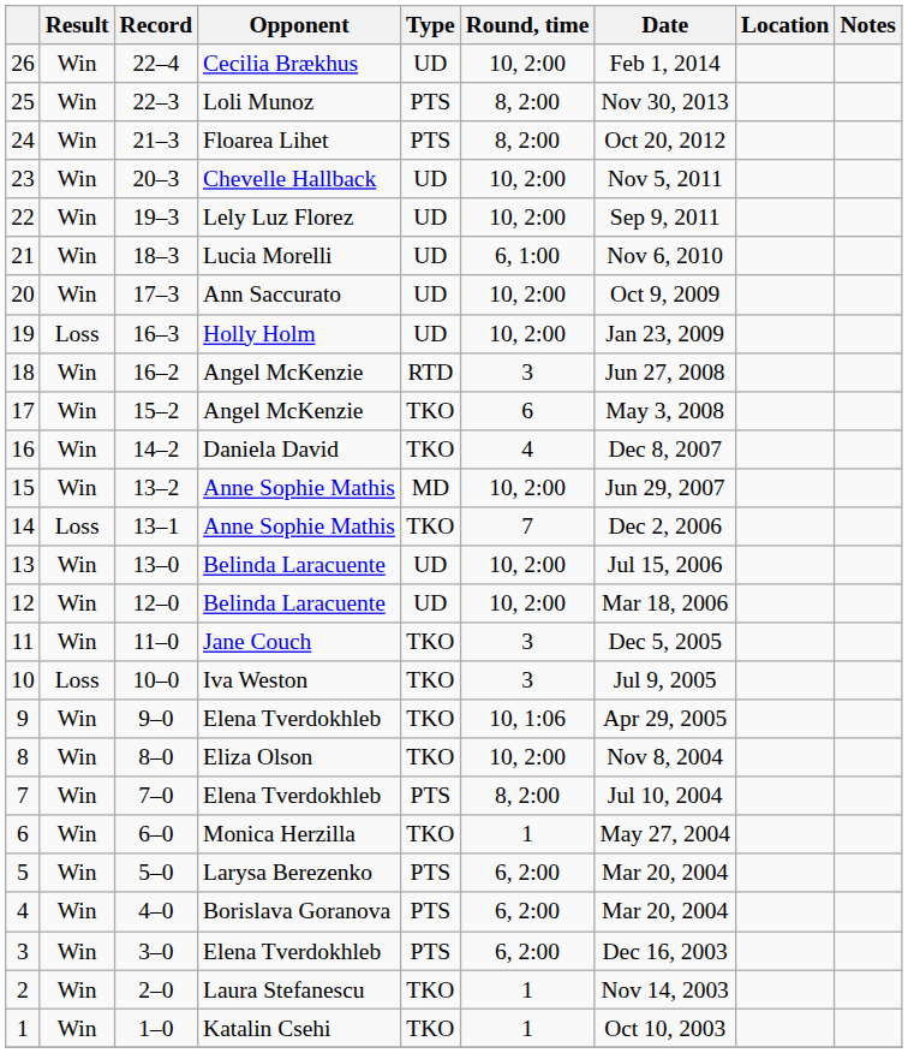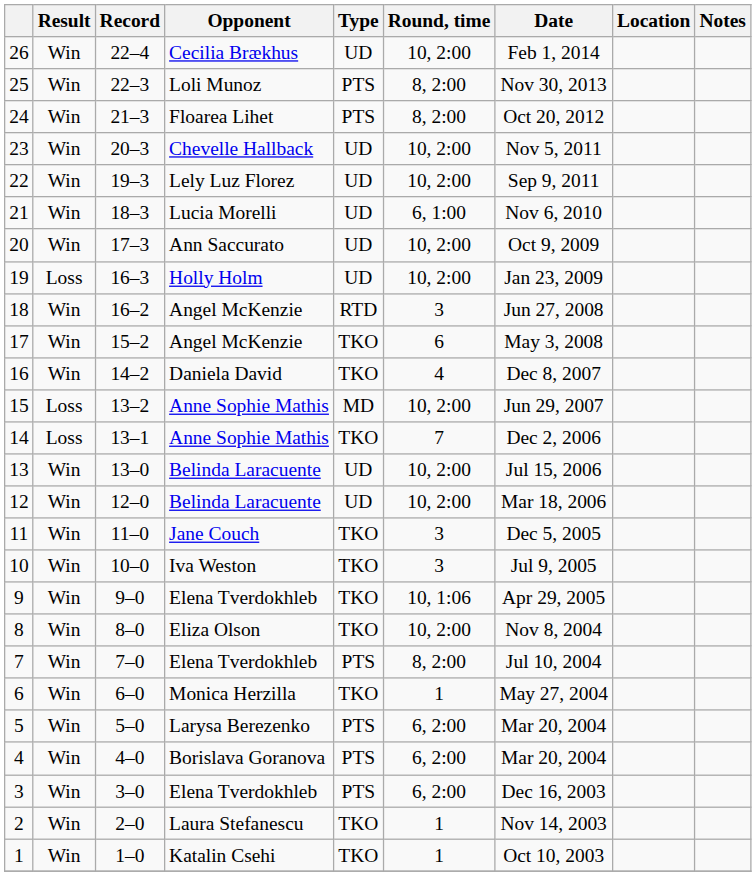 <table class="wikitable" style="text-align:center; font-size:95%">
 <tr>
 <th></th>
 <th>Result</th>
 <th>Record</th>
 <th>Opponent</th>
 <th>Type</th>
 <th>Round, time</th>
 <th>Date</th>
 <th>Location</th>
 <th>Notes</th>
 </tr>
 <tr>
 <td>26</td>
 <td>Win</td>
 <td>22–4</td>
 <td style="text-align:left;"> <a href='#'>Cecilia Brækhus</a></td>
 <td>UD</td>
 <td>10, 2:00</td>
 <td>Feb 1, 2014</td>
 <td style="text-align:left;"></td>
 <td style="text-align:left;"></td>
 </tr>
 <tr>
 <td>25</td>
 <td>Win</td>
 <td>22–3</td>
 <td style="text-align:left;"> Loli Munoz</td>
 <td>PTS</td>
 <td>8, 2:00</td>
 <td>Nov 30, 2013</td>
 <td style="text-align:left;"> </td>
 <td style="text-align:left;"></td>
 </tr>
 <tr>
 <td>24</td>
 <td>Win</td>
 <td>21–3</td>
 <td style="text-align:left;"> Floarea Lihet</td>
 <td>PTS</td>
 <td>8, 2:00</td>
 <td>Oct 20, 2012</td>
 <td style="text-align:left;"> </td>
 <td style="text-align:left;"></td>
 </tr>
 <tr>
 <td>23</td>
 <td>Win</td>
 <td>20–3</td>
 <td style="text-align:left;"> <a href='#'>Chevelle Hallback</a></td>
 <td>UD</td>
 <td>10, 2:00</td>
 <td>Nov 5, 2011</td>
 <td style="text-align:left;"> </td>
 <td style="text-align:left;"></td>
 </tr>
 <tr>
 <td>22</td>
 <td>Win</td>
 <td>19–3</td>
 <td style="text-align:left;"> Lely Luz Florez</td>
 <td>UD</td>
 <td>10, 2:00</td>
 <td>Sep 9, 2011</td>
 <td style="text-align:left;"> </td>
 <td style="text-align:left;"></td>
 </tr>
 <tr>
 <td>21</td>
 <td>Win</td>
 <td>18–3</td>
 <td style="text-align:left;">  Lucia Morelli</td>
 <td>UD</td>
 <td>6, 1:00</td>
 <td>Nov 6, 2010</td>
 <td style="text-align:left;"> </td>
 <td style="text-align:left;"></td>
 </tr>
 <tr>
 <td>20</td>
 <td>Win</td>
 <td>17–3</td>
 <td style="text-align:left;"> Ann Saccurato</td>
 <td>UD</td>
 <td>10, 2:00</td>
 <td>Oct 9, 2009</td>
 <td style="text-align:left;"> </td>
 <td style="text-align:left;"></td>
 </tr>
 <tr>
 <td>19</td>
 <td>Loss</td>
 <td>16–3</td>
 <td style="text-align:left;"> <a href='#'>Holly Holm</a></td>
 <td>UD</td>
 <td>10, 2:00</td>
 <td>Jan 23, 2009</td>
 <td style="text-align:left;"> </td>
 <td style="text-align:left;"></td>
 </tr>
 <tr>
 <td>18</td>
 <td>Win</td>
 <td>16–2</td>
 <td style="text-align:left;"> Angel McKenzie</td>
 <td>RTD</td>
 <td>3</td>
 <td>Jun 27, 2008</td>
 <td style="text-align:left;"> </td>
 <td style="text-align:left;"></td>
 </tr>
 <tr>
 <td>17</td>
 <td>Win</td>
 <td>15–2</td>
 <td style="text-align:left;"> Angel McKenzie</td>
 <td>TKO</td>
 <td>6</td>
 <td>May 3, 2008</td>
 <td style="text-align:left;"> </td>
 <td style="text-align:left;"></td>
 </tr>
 <tr>
 <td>16</td>
 <td>Win</td>
 <td>14–2</td>
 <td style="text-align:left;"> Daniela David</td>
 <td>TKO</td>
 <td>4</td>
 <td>Dec 8, 2007</td>
 <td style="text-align:left;"> </td>
 <td style="text-align:left;"></td>
 </tr>
 <tr>
 <td>15</td>
-<td>Win</td>
+<td>Loss</td>
 <td>13–2</td>
 <td style="text-align:left;"> <a href='#'>Anne Sophie Mathis</a></td>
 <td>MD</td>
 <td>10, 2:00</td>
 <td>Jun 29, 2007</td>
 <td style="text-align:left;"> </td>
 <td style="text-align:left;"></td>
 </tr>
 <tr>
 <td>14</td>
 <td>Loss</td>
 <td>13–1</td>
 <td style="text-align:left;"> <a href='#'>Anne Sophie Mathis</a></td>
 <td>TKO</td>
 <td>7</td>
 <td>Dec 2, 2006</td>
 <td style="text-align:left;"> </td>
 <td style="text-align:left;"></td>
 </tr>
 <tr>
 <td>13</td>
 <td>Win</td>
 <td>13–0</td>
 <td style="text-align:left;"> <a href='#'>Belinda Laracuente</a></td>
 <td>UD</td>
 <td>10, 2:00</td>
 <td>Jul 15, 2006</td>
 <td style="text-align:left;"> </td>
 <td style="text-align:left;"></td>
 </tr>
 <tr>
 <td>12</td>
 <td>Win</td>
 <td>12–0</td>
 <td style="text-align:left;"> <a href='#'>Belinda Laracuente</a></td>
 <td>UD</td>
 <td>10, 2:00</td>
 <td>Mar 18, 2006</td>
 <td style="text-align:left;"> </td>
 <td style="text-align:left;"></td>
 </tr>
 <tr>
 <td>11</td>
 <td>Win</td>
 <td>11–0</td>
 <td style="text-align:left;"> <a href='#'>Jane Couch</a></td>
 <td>TKO</td>
 <td>3</td>
 <td>Dec 5, 2005</td>
 <td style="text-align:left;"> </td>
 <td style="text-align:left;"></td>
 </tr>
 <tr>
 <td>10</td>
-<td>Loss</td>
+<td>Win</td>
 <td>10–0</td>
 <td style="text-align:left;"> Iva Weston</td>
 <td>TKO</td>
 <td>3</td>
 <td>Jul 9, 2005</td>
 <td style="text-align:left;"> </td>
 <td style="text-align:left;"></td>
 </tr>
 <tr>
 <td>9</td>
 <td>Win</td>
 <td>9–0</td>
 <td style="text-align:left;"> Elena Tverdokhleb</td>
 <td>TKO</td>
 <td>10, 1:06</td>
 <td>Apr 29, 2005</td>
 <td style="text-align:left;"> </td>
 <td style="text-align:left;"></td>
 </tr>
 <tr>
 <td>8</td>
 <td>Win</td>
 <td>8–0</td>
 <td style="text-align:left;"> Eliza Olson</td>
 <td>TKO</td>
 <td>10, 2:00</td>
 <td>Nov 8, 2004</td>
 <td style="text-align:left;"> </td>
 <td style="text-align:left;"></td>
 </tr>
 <tr>
 <td>7</td>
 <td>Win</td>
 <td>7–0</td>
 <td style="text-align:left;"> Elena Tverdokhleb</td>
 <td>PTS</td>
 <td>8, 2:00</td>
 <td>Jul 10, 2004</td>
 <td style="text-align:left;"> </td>
 <td style="text-align:left;"></td>
 </tr>
 <tr>
 <td>6</td>
 <td>Win</td>
 <td>6–0</td>
 <td style="text-align:left;"> Monica Herzilla</td>
 <td>TKO</td>
 <td>1</td>
 <td>May 27, 2004</td>
 <td style="text-align:left;"> </td>
 <td style="text-align:left;"></td>
 </tr>
 <tr>
 <td>5</td>
 <td>Win</td>
 <td>5–0</td>
 <td style="text-align:left;"> Larysa Berezenko</td>
 <td>PTS</td>
 <td>6, 2:00</td>
 <td>Mar 20, 2004</td>
 <td style="text-align:left;"> </td>
 <td style="text-align:left;"></td>
 </tr>
 <tr>
 <td>4</td>
 <td>Win</td>
 <td>4–0</td>
 <td style="text-align:left;"> Borislava Goranova</td>
 <td>PTS</td>
 <td>6, 2:00</td>
 <td>Mar 20, 2004</td>
 <td style="text-align:left;"> </td>
 <td style="text-align:left;"></td>
 </tr>
 <tr>
 <td>3</td>
 <td>Win</td>
 <td>3–0</td>
 <td style="text-align:left;"> Elena Tverdokhleb</td>
 <td>PTS</td>
 <td>6, 2:00</td>
 <td>Dec 16, 2003</td>
 <td style="text-align:left;"> </td>
 <td style="text-align:left;"></td>
 </tr>
 <tr>
 <td>2</td>
 <td>Win</td>
 <td>2–0</td>
 <td style="text-align:left;"> Laura Stefanescu</td>
 <td>TKO</td>
 <td>1</td>
 <td>Nov 14, 2003</td>
 <td style="text-align:left;"> </td>
 <td style="text-align:left;"></td>
 </tr>
 <tr>
 <td>1</td>
 <td>Win</td>
 <td>1–0</td>
 <td style="text-align:left;"> Katalin Csehi</td>
 <td>TKO</td>
 <td>1</td>
 <td>Oct 10, 2003</td>
 <td style="text-align:left;"> </td>
 <td style="text-align:left;"></td>
 </tr>
 <tr>
 </tr>
 </table>
